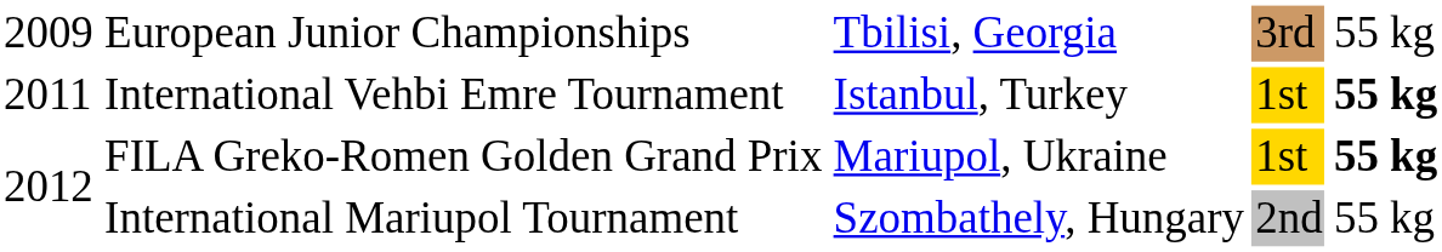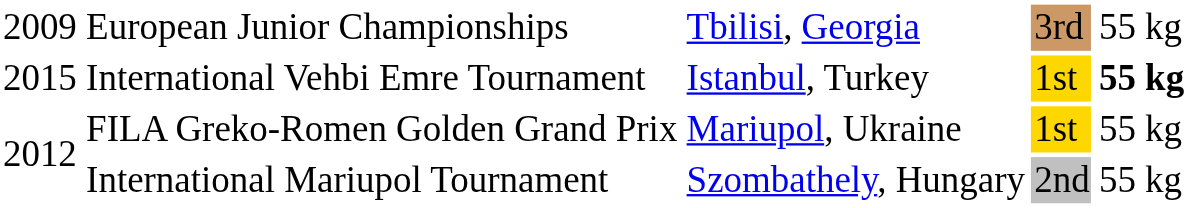 <table>
 <tr>
 <td>2009</td>
 <td>European Junior Championships</td>
 <td><a href='#'>Tbilisi</a>, <a href='#'>Georgia</a></td>
 <td bgcolor="#cc9966">3rd</td>
 <td>55 kg</td>
 <td></td>
 </tr>
 <tr>
-<td>2011</td>
+<td>2015</td>
 <td>International Vehbi Emre Tournament</td>
 <td><a href='#'>Istanbul</a>, Turkey</td>
 <td bgcolor=gold>1st</td>
 <td><strong>55 kg</strong></td>
 <td></td>
 </tr>
 <tr>
 <td rowspan=2>2012</td>
 <td>FILA Greko-Romen Golden Grand Prix</td>
 <td><a href='#'>Mariupol</a>, Ukraine</td>
 <td bgcolor=gold>1st</td>
-<td><strong>55 kg</strong></td>
+<td>55 kg</td>
 <td></td>
 </tr>
 <tr>
 <td>International Mariupol Tournament</td>
 <td><a href='#'>Szombathely</a>, Hungary</td>
 <td bgcolor=silver>2nd</td>
 <td>55 kg</td>
 <td></td>
 </tr>
 </table>
